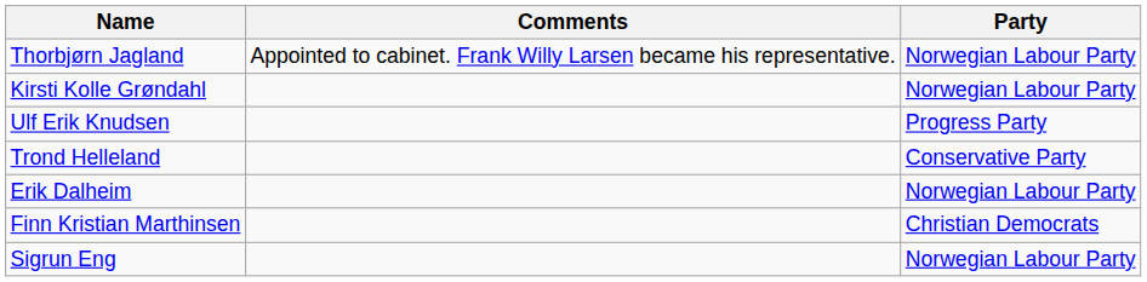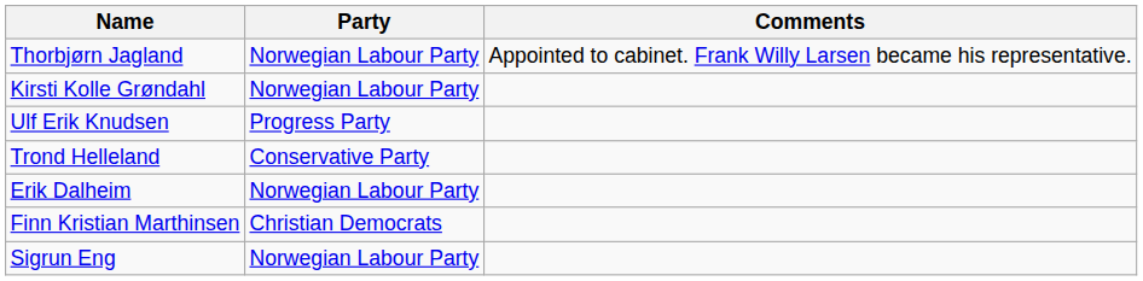 <table class="wikitable">
 <tr>
 <th>Name</th>
+<th>Party</th>
 <th>Comments</th>
-<th>Party</th>
 </tr>
 <tr>
 <td><a href='#'>Thorbjørn Jagland</a></td>
+<td><a href='#'>Norwegian Labour Party</a></td>
 <td>Appointed to cabinet. <a href='#'>Frank Willy Larsen</a> became his representative.</td>
-<td><a href='#'>Norwegian Labour Party</a></td>
 </tr>
 <tr>
 <td><a href='#'>Kirsti Kolle Grøndahl</a></td>
+<td><a href='#'>Norwegian Labour Party</a></td>
 <td></td>
-<td><a href='#'>Norwegian Labour Party</a></td>
 </tr>
 <tr>
 <td><a href='#'>Ulf Erik Knudsen</a></td>
+<td><a href='#'>Progress Party</a></td>
 <td></td>
-<td><a href='#'>Progress Party</a></td>
 </tr>
 <tr>
 <td><a href='#'>Trond Helleland</a></td>
+<td><a href='#'>Conservative Party</a></td>
 <td></td>
-<td><a href='#'>Conservative Party</a></td>
 </tr>
 <tr>
 <td><a href='#'>Erik Dalheim</a></td>
+<td><a href='#'>Norwegian Labour Party</a></td>
 <td></td>
-<td><a href='#'>Norwegian Labour Party</a></td>
 </tr>
 <tr>
 <td><a href='#'>Finn Kristian Marthinsen</a></td>
+<td><a href='#'>Christian Democrats</a></td>
 <td></td>
-<td><a href='#'>Christian Democrats</a></td>
 </tr>
 <tr>
 <td><a href='#'>Sigrun Eng</a></td>
+<td><a href='#'>Norwegian Labour Party</a></td>
 <td></td>
-<td><a href='#'>Norwegian Labour Party</a></td>
 </tr>
 </table>
